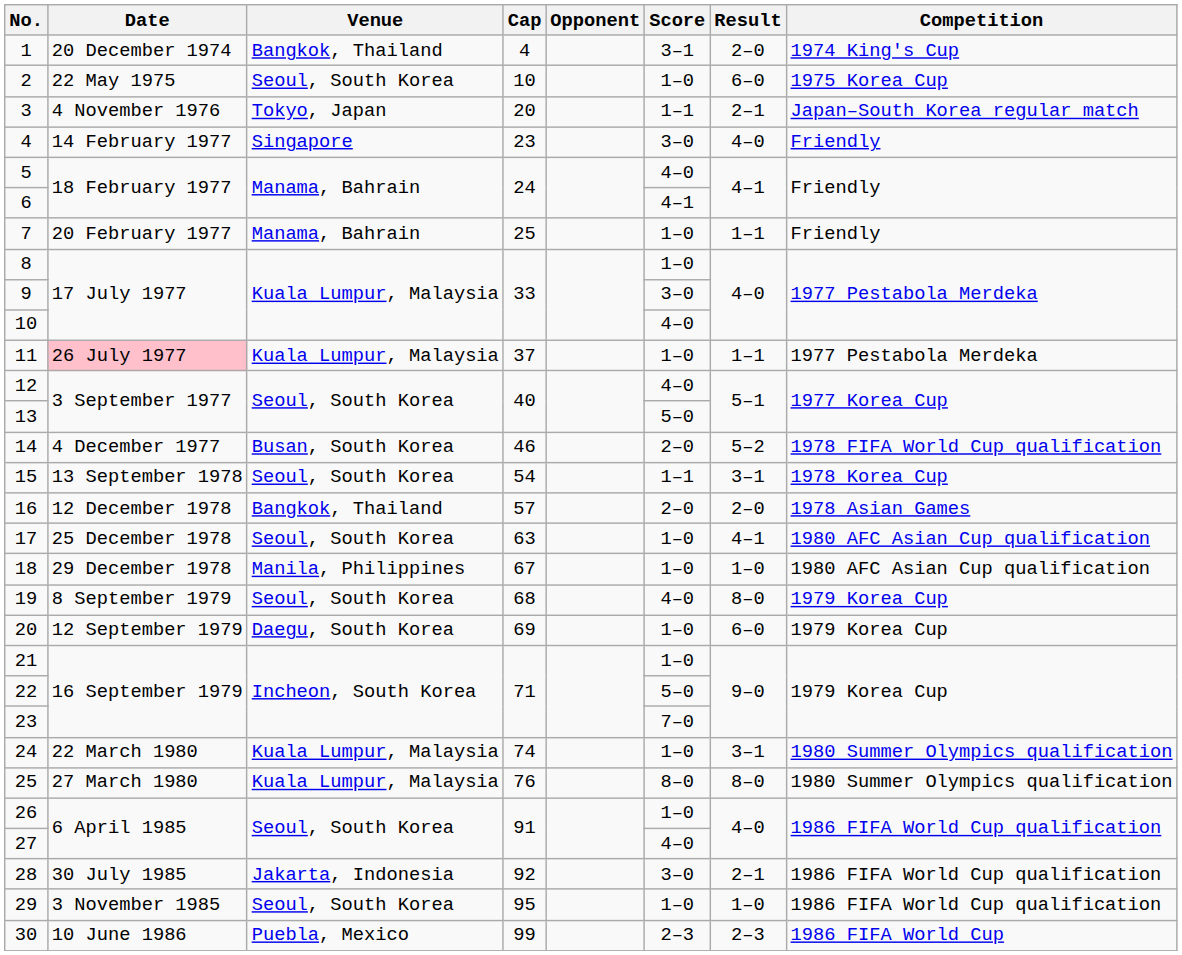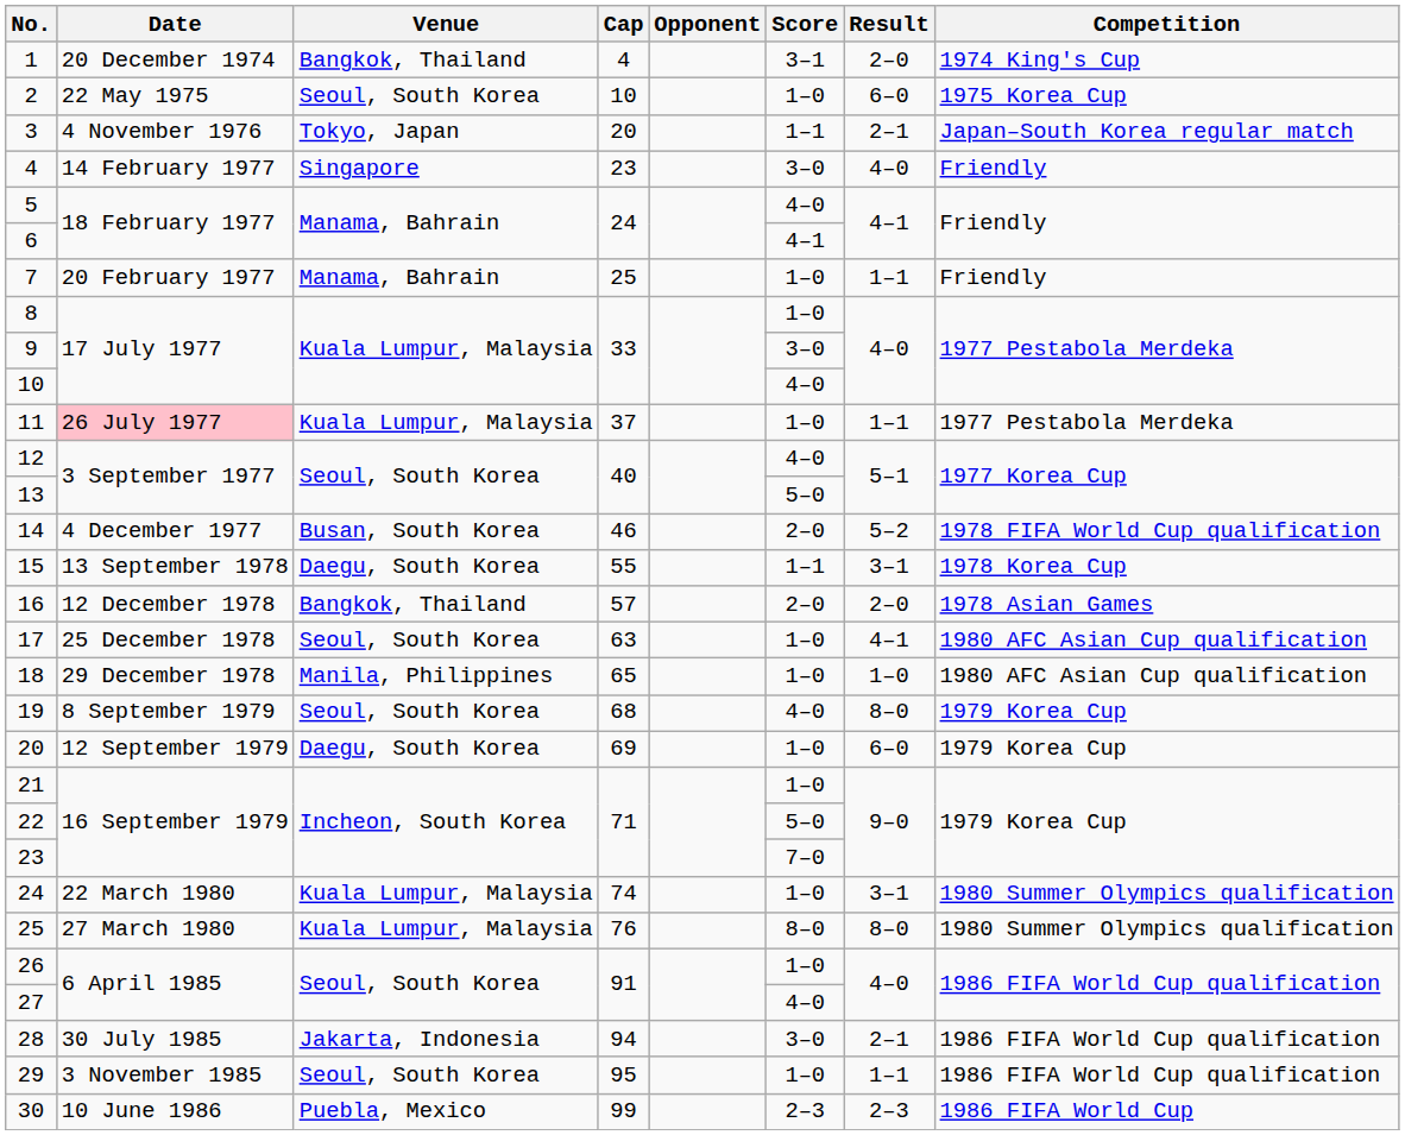 <table class="wikitable sortable">
 <tr>
 <th>No.</th>
 <th>Date</th>
 <th>Venue</th>
 <th>Cap</th>
 <th>Opponent</th>
 <th>Score</th>
 <th>Result</th>
 <th>Competition</th>
 </tr>
 <tr>
 <td align="center">1</td>
 <td>20 December 1974</td>
 <td><a href='#'>Bangkok</a>, Thailand</td>
 <td align="center">4</td>
 <td></td>
 <td align="center">3–1</td>
 <td align="center">2–0</td>
 <td><a href='#'>1974 King's Cup</a></td>
 </tr>
 <tr>
 <td align="center">2</td>
 <td>22 May 1975</td>
 <td><a href='#'>Seoul</a>, South Korea</td>
 <td align="center">10</td>
 <td></td>
 <td align="center">1–0</td>
 <td align="center">6–0</td>
 <td><a href='#'>1975 Korea Cup</a></td>
 </tr>
 <tr>
 <td align="center">3</td>
 <td>4 November 1976</td>
 <td><a href='#'>Tokyo</a>, Japan</td>
 <td align="center">20</td>
 <td></td>
 <td align="center">1–1</td>
 <td align="center">2–1</td>
 <td><a href='#'>Japan–South Korea regular match</a></td>
 </tr>
 <tr>
 <td align="center">4</td>
 <td>14 February 1977</td>
 <td><a href='#'>Singapore</a></td>
 <td align="center">23</td>
 <td></td>
 <td align="center">3–0</td>
 <td align="center">4–0</td>
 <td><a href='#'>Friendly</a></td>
 </tr>
 <tr>
 <td align="center">5</td>
 <td rowspan="2">18 February 1977</td>
 <td rowspan="2"><a href='#'>Manama</a>, Bahrain</td>
 <td align="center" rowspan="2">24</td>
 <td rowspan="2"></td>
 <td align="center">4–0</td>
 <td rowspan="2" align="center">4–1</td>
 <td rowspan="2">Friendly</td>
 </tr>
 <tr>
 <td align="center">6</td>
 <td align="center">4–1</td>
 </tr>
 <tr>
 <td align="center">7</td>
 <td>20 February 1977</td>
 <td><a href='#'>Manama</a>, Bahrain</td>
 <td align="center">25</td>
 <td></td>
 <td align="center">1–0</td>
 <td align="center">1–1</td>
 <td>Friendly</td>
 </tr>
 <tr>
 <td align="center">8</td>
 <td rowspan="3">17 July 1977</td>
 <td rowspan="3"><a href='#'>Kuala Lumpur</a>, Malaysia</td>
 <td align="center" rowspan="3">33</td>
 <td rowspan="3"></td>
 <td align="center">1–0</td>
 <td rowspan="3" align="center">4–0</td>
 <td rowspan="3"><a href='#'>1977 Pestabola Merdeka</a></td>
 </tr>
 <tr>
 <td align="center">9</td>
 <td align="center">3–0</td>
 </tr>
 <tr>
 <td align="center">10</td>
 <td align="center">4–0</td>
 </tr>
 <tr>
 <td align="center">11</td>
 <td style="background: pink;">26 July 1977</td>
 <td><a href='#'>Kuala Lumpur</a>, Malaysia</td>
 <td align="center">37</td>
 <td></td>
 <td align="center">1–0</td>
 <td align="center">1–1</td>
 <td>1977 Pestabola Merdeka</td>
 </tr>
 <tr>
 <td align="center">12</td>
 <td rowspan="2">3 September 1977</td>
 <td rowspan="2"><a href='#'>Seoul</a>, South Korea</td>
 <td align="center" rowspan="2">40</td>
 <td rowspan="2"></td>
 <td align="center">4–0</td>
 <td rowspan="2" align="center">5–1</td>
 <td rowspan="2"><a href='#'>1977 Korea Cup</a></td>
 </tr>
 <tr>
 <td align="center">13</td>
 <td align="center">5–0</td>
 </tr>
 <tr>
 <td align="center">14</td>
 <td>4 December 1977</td>
 <td><a href='#'>Busan</a>, South Korea</td>
 <td align="center">46</td>
 <td></td>
 <td align="center">2–0</td>
 <td align="center">5–2</td>
 <td><a href='#'>1978 FIFA World Cup qualification</a></td>
 </tr>
 <tr>
 <td align="center">15</td>
 <td>13 September 1978</td>
-<td><a href='#'>Seoul</a>, South Korea</td>
-<td align="center">54</td>
+<td><a href='#'>Daegu</a>, South Korea</td>
+<td align="center">55</td>
 <td></td>
 <td align="center">1–1</td>
 <td align="center">3–1</td>
 <td><a href='#'>1978 Korea Cup</a></td>
 </tr>
 <tr>
 <td align="center">16</td>
 <td>12 December 1978</td>
 <td><a href='#'>Bangkok</a>, Thailand</td>
 <td align="center">57</td>
 <td></td>
 <td align="center">2–0</td>
 <td align="center">2–0</td>
 <td><a href='#'>1978 Asian Games</a></td>
 </tr>
 <tr>
 <td align="center">17</td>
 <td>25 December 1978</td>
 <td><a href='#'>Seoul</a>, South Korea</td>
 <td align="center">63</td>
 <td></td>
 <td align="center">1–0</td>
 <td align="center">4–1</td>
 <td><a href='#'>1980 AFC Asian Cup qualification</a></td>
 </tr>
 <tr>
 <td align="center">18</td>
 <td>29 December 1978</td>
 <td><a href='#'>Manila</a>, Philippines</td>
-<td align="center">67</td>
+<td align="center">65</td>
 <td></td>
 <td align="center">1–0</td>
 <td align="center">1–0</td>
 <td>1980 AFC Asian Cup qualification</td>
 </tr>
 <tr>
 <td align="center">19</td>
 <td>8 September 1979</td>
 <td><a href='#'>Seoul</a>, South Korea</td>
 <td align="center">68</td>
 <td></td>
 <td align="center">4–0</td>
 <td align="center">8–0</td>
 <td><a href='#'>1979 Korea Cup</a></td>
 </tr>
 <tr>
 <td align="center">20</td>
 <td>12 September 1979</td>
 <td><a href='#'>Daegu</a>, South Korea</td>
 <td align="center">69</td>
 <td></td>
 <td align="center">1–0</td>
 <td align="center">6–0</td>
 <td>1979 Korea Cup</td>
 </tr>
 <tr>
 <td align="center">21</td>
 <td rowspan="3">16 September 1979</td>
 <td rowspan="3"><a href='#'>Incheon</a>, South Korea</td>
 <td align="center" rowspan="3">71</td>
 <td rowspan="3"></td>
 <td align="center">1–0</td>
 <td rowspan="3" align="center">9–0</td>
 <td rowspan="3">1979 Korea Cup</td>
 </tr>
 <tr>
 <td align="center">22</td>
 <td align="center">5–0</td>
 </tr>
 <tr>
 <td align="center">23</td>
 <td align="center">7–0</td>
 </tr>
 <tr>
 <td align="center">24</td>
 <td>22 March 1980</td>
 <td><a href='#'>Kuala Lumpur</a>, Malaysia</td>
 <td align="center">74</td>
 <td></td>
 <td align="center">1–0</td>
 <td align="center">3–1</td>
 <td><a href='#'>1980 Summer Olympics qualification</a></td>
 </tr>
 <tr>
 <td align="center">25</td>
 <td>27 March 1980</td>
 <td><a href='#'>Kuala Lumpur</a>, Malaysia</td>
 <td align="center">76</td>
 <td></td>
 <td align="center">8–0</td>
 <td align="center">8–0</td>
 <td>1980 Summer Olympics qualification</td>
 </tr>
 <tr>
 <td align="center">26</td>
 <td rowspan="2">6 April 1985</td>
 <td rowspan="2"><a href='#'>Seoul</a>, South Korea</td>
 <td align="center" rowspan="2">91</td>
 <td rowspan="2"></td>
 <td align="center">1–0</td>
 <td rowspan="2" align="center">4–0</td>
 <td rowspan="2"><a href='#'>1986 FIFA World Cup qualification</a></td>
 </tr>
 <tr>
 <td align="center">27</td>
 <td align="center">4–0</td>
 </tr>
 <tr>
 <td align="center">28</td>
 <td>30 July 1985</td>
 <td><a href='#'>Jakarta</a>, Indonesia</td>
-<td align="center">92</td>
+<td align="center">94</td>
 <td></td>
 <td align="center">3–0</td>
 <td align="center">2–1</td>
 <td>1986 FIFA World Cup qualification</td>
 </tr>
 <tr>
 <td align="center">29</td>
 <td>3 November 1985</td>
 <td><a href='#'>Seoul</a>, South Korea</td>
 <td align="center">95</td>
 <td></td>
 <td align="center">1–0</td>
-<td align="center">1–0</td>
+<td align="center">1–1</td>
 <td>1986 FIFA World Cup qualification</td>
 </tr>
 <tr>
 <td align="center">30</td>
 <td>10 June 1986</td>
 <td><a href='#'>Puebla</a>, Mexico</td>
 <td align="center">99</td>
 <td></td>
 <td align="center">2–3</td>
 <td align="center">2–3</td>
 <td><a href='#'>1986 FIFA World Cup</a></td>
 </tr>
 </table>
